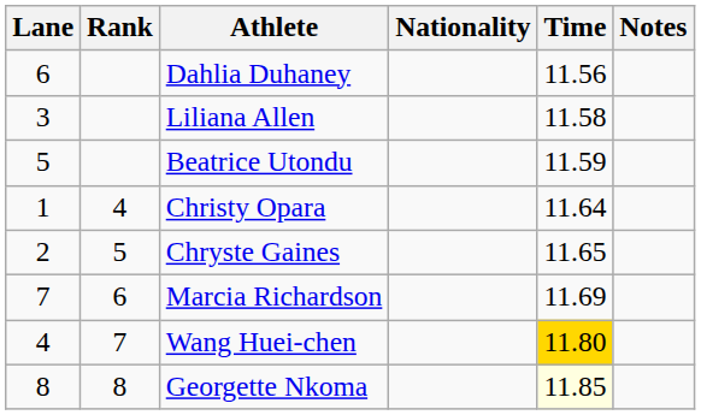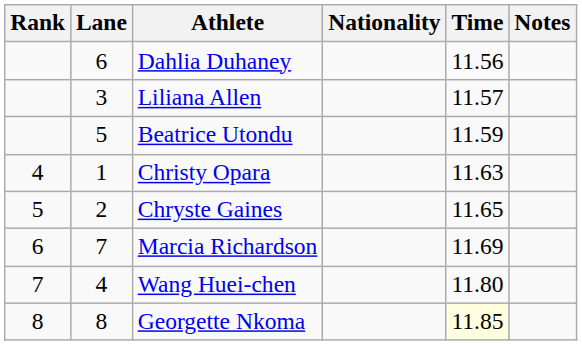 <table class="wikitable sortable" style="text-align:center">
 <tr>
+<th>Rank</th>
 <th>Lane</th>
-<th>Rank</th>
 <th>Athlete</th>
 <th>Nationality</th>
 <th>Time</th>
 <th>Notes</th>
 </tr>
 <tr>
+<td></td>
 <td>6</td>
-<td></td>
 <td align=left><a href='#'>Dahlia Duhaney</a></td>
 <td align=left></td>
 <td>11.56</td>
 <td></td>
 </tr>
 <tr>
+<td></td>
 <td>3</td>
-<td></td>
 <td align=left><a href='#'>Liliana Allen</a></td>
 <td align=left></td>
-<td>11.58</td>
+<td>11.57</td>
 <td></td>
 </tr>
 <tr>
+<td></td>
 <td>5</td>
-<td></td>
 <td align=left><a href='#'>Beatrice Utondu</a></td>
 <td align=left></td>
 <td>11.59</td>
 <td></td>
 </tr>
 <tr>
+<td>4</td>
 <td>1</td>
-<td>4</td>
 <td align=left><a href='#'>Christy Opara</a></td>
 <td align=left></td>
-<td>11.64</td>
+<td>11.63</td>
 <td></td>
 </tr>
 <tr>
+<td>5</td>
 <td>2</td>
-<td>5</td>
 <td align=left><a href='#'>Chryste Gaines</a></td>
 <td align=left></td>
 <td>11.65</td>
 <td></td>
 </tr>
 <tr>
+<td>6</td>
 <td>7</td>
-<td>6</td>
 <td align=left><a href='#'>Marcia Richardson</a></td>
 <td align=left></td>
 <td>11.69</td>
 <td></td>
 </tr>
 <tr>
+<td>7</td>
 <td>4</td>
-<td>7</td>
 <td align=left><a href='#'>Wang Huei-chen</a></td>
 <td align=left></td>
-<td style="background: gold;">11.80</td>
+<td>11.80</td>
 <td></td>
 </tr>
 <tr>
 <td>8</td>
 <td>8</td>
 <td align=left><a href='#'>Georgette Nkoma</a></td>
 <td align=left></td>
 <td style="background: lightyellow;">11.85</td>
 <td></td>
 </tr>
 </table>
